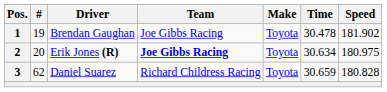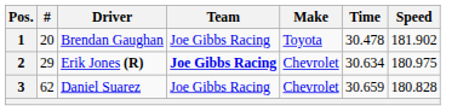 <table class="wikitable" style="font-size:95%">
 <tr>
 <th>Pos.</th>
 <th>#</th>
 <th>Driver</th>
 <th>Team</th>
 <th>Make</th>
 <th>Time</th>
 <th>Speed</th>
 </tr>
 <tr>
 <th>1</th>
-<td>19</td>
+<td>20</td>
 <td><a href='#'>Brendan Gaughan</a></td>
 <td><a href='#'>Joe Gibbs Racing</a></td>
 <td><a href='#'>Toyota</a></td>
 <td>30.478</td>
 <td>181.902</td>
 </tr>
 <tr>
 <th>2</th>
-<td>20</td>
+<td>29</td>
 <td><a href='#'>Erik Jones</a> <strong>(R)</strong></td>
 <td><strong><a href='#'>Joe Gibbs Racing</a></strong></td>
-<td><a href='#'>Toyota</a></td>
+<td><a href='#'>Chevrolet</a></td>
 <td>30.634</td>
 <td>180.975</td>
 </tr>
 <tr>
 <th>3</th>
 <td>62</td>
 <td><a href='#'>Daniel Suarez</a></td>
-<td><a href='#'>Richard Childress Racing</a></td>
-<td><a href='#'>Toyota</a></td>
+<td><a href='#'>Joe Gibbs Racing</a></td>
+<td><a href='#'>Chevrolet</a></td>
 <td>30.659</td>
 <td>180.828</td>
 </tr>
 <tr>
 <th colspan="7"></th>
 </tr>
 </table>
